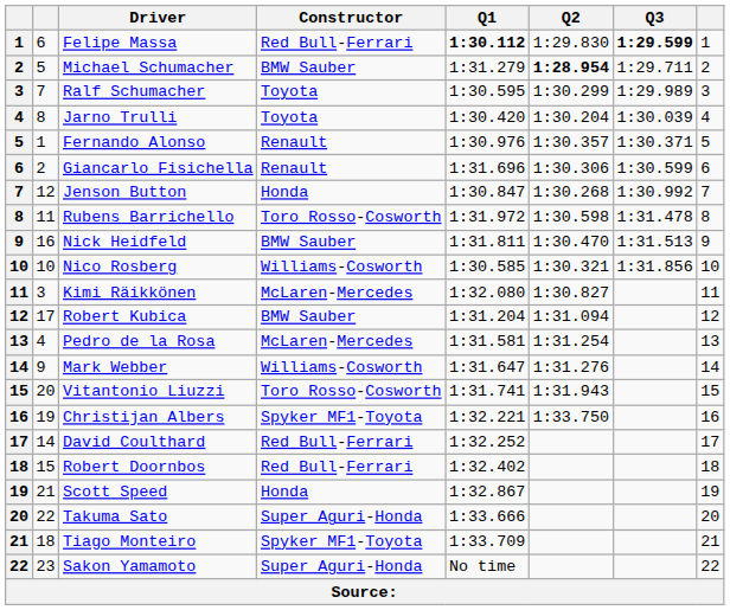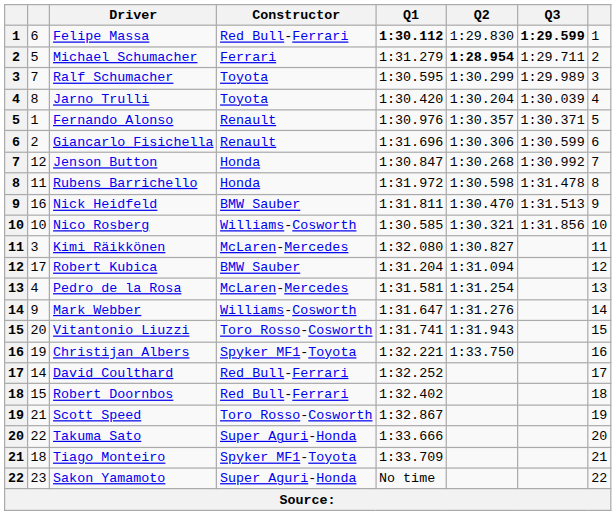 <table class="wikitable sortable" style="font-size: 85%">
 <tr>
 <th></th>
 <th></th>
 <th>Driver</th>
 <th>Constructor</th>
 <th>Q1</th>
 <th>Q2</th>
 <th>Q3</th>
 <th></th>
 </tr>
 <tr>
 <th>1</th>
 <td>6</td>
 <td> <a href='#'>Felipe Massa</a></td>
 <td><a href='#'>Red Bull</a>-<a href='#'>Ferrari</a></td>
 <td><strong>1:30.112</strong></td>
 <td>1:29.830</td>
 <td><strong>1:29.599</strong></td>
 <td>1</td>
 </tr>
 <tr>
 <th>2</th>
 <td>5</td>
 <td> <a href='#'>Michael Schumacher</a></td>
-<td><a href='#'>BMW Sauber</a></td>
+<td><a href='#'>Ferrari</a></td>
 <td>1:31.279</td>
 <td><strong>1:28.954</strong></td>
 <td>1:29.711</td>
 <td>2</td>
 </tr>
 <tr>
 <th>3</th>
 <td>7</td>
 <td> <a href='#'>Ralf Schumacher</a></td>
 <td><a href='#'>Toyota</a></td>
 <td>1:30.595</td>
 <td>1:30.299</td>
 <td>1:29.989</td>
 <td>3</td>
 </tr>
 <tr>
 <th>4</th>
 <td>8</td>
 <td> <a href='#'>Jarno Trulli</a></td>
 <td><a href='#'>Toyota</a></td>
 <td>1:30.420</td>
 <td>1:30.204</td>
 <td>1:30.039</td>
 <td>4</td>
 </tr>
 <tr>
 <th>5</th>
 <td>1</td>
 <td> <a href='#'>Fernando Alonso</a></td>
 <td><a href='#'>Renault</a></td>
 <td>1:30.976</td>
 <td>1:30.357</td>
 <td>1:30.371</td>
 <td>5</td>
 </tr>
 <tr>
 <th>6</th>
 <td>2</td>
 <td> <a href='#'>Giancarlo Fisichella</a></td>
 <td><a href='#'>Renault</a></td>
 <td>1:31.696</td>
 <td>1:30.306</td>
 <td>1:30.599</td>
 <td>6</td>
 </tr>
 <tr>
 <th>7</th>
 <td>12</td>
 <td> <a href='#'>Jenson Button</a></td>
 <td><a href='#'>Honda</a></td>
 <td>1:30.847</td>
 <td>1:30.268</td>
 <td>1:30.992</td>
 <td>7</td>
 </tr>
 <tr>
 <th>8</th>
 <td>11</td>
 <td> <a href='#'>Rubens Barrichello</a></td>
-<td><a href='#'>Toro Rosso</a>-<a href='#'>Cosworth</a></td>
+<td><a href='#'>Honda</a></td>
 <td>1:31.972</td>
 <td>1:30.598</td>
 <td>1:31.478</td>
 <td>8</td>
 </tr>
 <tr>
 <th>9</th>
 <td>16</td>
 <td> <a href='#'>Nick Heidfeld</a></td>
 <td><a href='#'>BMW Sauber</a></td>
 <td>1:31.811</td>
 <td>1:30.470</td>
 <td>1:31.513</td>
 <td>9</td>
 </tr>
 <tr>
 <th>10</th>
 <td>10</td>
 <td> <a href='#'>Nico Rosberg</a></td>
 <td><a href='#'>Williams</a>-<a href='#'>Cosworth</a></td>
 <td>1:30.585</td>
 <td>1:30.321</td>
 <td>1:31.856</td>
 <td>10</td>
 </tr>
 <tr>
 <th>11</th>
 <td>3</td>
 <td> <a href='#'>Kimi Räikkönen</a></td>
 <td><a href='#'>McLaren</a>-<a href='#'>Mercedes</a></td>
 <td>1:32.080</td>
 <td>1:30.827</td>
 <td></td>
 <td>11</td>
 </tr>
 <tr>
 <th>12</th>
 <td>17</td>
 <td> <a href='#'>Robert Kubica</a></td>
 <td><a href='#'>BMW Sauber</a></td>
 <td>1:31.204</td>
 <td>1:31.094</td>
 <td></td>
 <td>12</td>
 </tr>
 <tr>
 <th>13</th>
 <td>4</td>
 <td> <a href='#'>Pedro de la Rosa</a></td>
 <td><a href='#'>McLaren</a>-<a href='#'>Mercedes</a></td>
 <td>1:31.581</td>
 <td>1:31.254</td>
 <td></td>
 <td>13</td>
 </tr>
 <tr>
 <th>14</th>
 <td>9</td>
 <td> <a href='#'>Mark Webber</a></td>
 <td><a href='#'>Williams</a>-<a href='#'>Cosworth</a></td>
 <td>1:31.647</td>
 <td>1:31.276</td>
 <td></td>
 <td>14</td>
 </tr>
 <tr>
 <th>15</th>
 <td>20</td>
 <td> <a href='#'>Vitantonio Liuzzi</a></td>
 <td><a href='#'>Toro Rosso</a>-<a href='#'>Cosworth</a></td>
 <td>1:31.741</td>
 <td>1:31.943</td>
 <td></td>
 <td>15</td>
 </tr>
 <tr>
 <th>16</th>
 <td>19</td>
 <td> <a href='#'>Christijan Albers</a></td>
 <td><a href='#'>Spyker MF1</a>-<a href='#'>Toyota</a></td>
 <td>1:32.221</td>
 <td>1:33.750</td>
 <td></td>
 <td>16</td>
 </tr>
 <tr>
 <th>17</th>
 <td>14</td>
 <td> <a href='#'>David Coulthard</a></td>
 <td><a href='#'>Red Bull</a>-<a href='#'>Ferrari</a></td>
 <td>1:32.252</td>
 <td></td>
 <td></td>
 <td>17</td>
 </tr>
 <tr>
 <th>18</th>
 <td>15</td>
 <td> <a href='#'>Robert Doornbos</a></td>
 <td><a href='#'>Red Bull</a>-<a href='#'>Ferrari</a></td>
 <td>1:32.402</td>
 <td></td>
 <td></td>
 <td>18</td>
 </tr>
 <tr>
 <th>19</th>
 <td>21</td>
 <td> <a href='#'>Scott Speed</a></td>
-<td><a href='#'>Honda</a></td>
+<td><a href='#'>Toro Rosso</a>-<a href='#'>Cosworth</a></td>
 <td>1:32.867</td>
 <td></td>
 <td></td>
 <td>19</td>
 </tr>
 <tr>
 <th>20</th>
 <td>22</td>
 <td> <a href='#'>Takuma Sato</a></td>
 <td><a href='#'>Super Aguri</a>-<a href='#'>Honda</a></td>
 <td>1:33.666</td>
 <td></td>
 <td></td>
 <td>20</td>
 </tr>
 <tr>
 <th>21</th>
 <td>18</td>
 <td> <a href='#'>Tiago Monteiro</a></td>
 <td><a href='#'>Spyker MF1</a>-<a href='#'>Toyota</a></td>
 <td>1:33.709</td>
 <td></td>
 <td></td>
 <td>21</td>
 </tr>
 <tr>
 <th>22</th>
 <td>23</td>
 <td> <a href='#'>Sakon Yamamoto</a></td>
 <td><a href='#'>Super Aguri</a>-<a href='#'>Honda</a></td>
 <td>No time</td>
 <td></td>
 <td></td>
 <td>22</td>
 </tr>
 <tr>
 <th colspan="8">Source:</th>
 </tr>
 </table>
